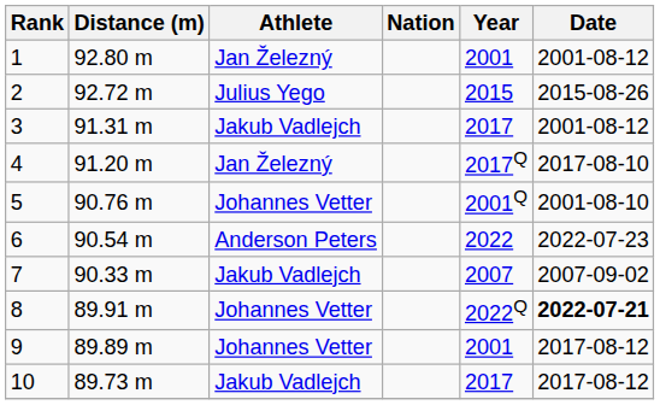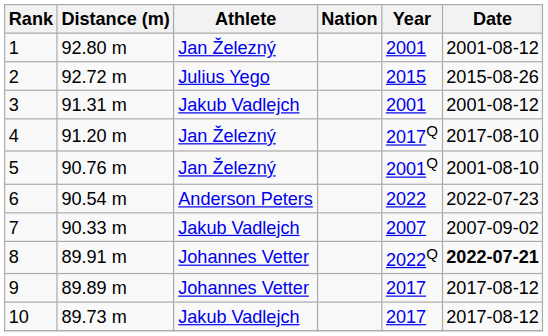 <table class=wikitable style="font-size:95%">
 <tr>
 <th>Rank</th>
 <th>Distance (m)</th>
 <th>Athlete</th>
 <th>Nation</th>
 <th>Year</th>
 <th>Date</th>
 </tr>
 <tr>
 <td>1</td>
 <td>92.80 m</td>
 <td><a href='#'>Jan Železný</a></td>
 <td></td>
 <td><a href='#'>2001</a></td>
 <td>2001-08-12</td>
 </tr>
 <tr>
 <td>2</td>
 <td>92.72 m</td>
 <td><a href='#'>Julius Yego</a></td>
 <td></td>
 <td><a href='#'>2015</a></td>
 <td>2015-08-26</td>
 </tr>
 <tr>
 <td>3</td>
 <td>91.31 m</td>
 <td><a href='#'>Jakub Vadlejch</a></td>
 <td></td>
-<td><a href='#'>2017</a></td>
+<td><a href='#'>2001</a></td>
 <td>2001-08-12</td>
 </tr>
 <tr>
 <td>4</td>
 <td>91.20 m</td>
 <td><a href='#'>Jan Železný</a></td>
 <td></td>
 <td><a href='#'>2017</a><sup>Q</sup></td>
 <td>2017-08-10</td>
 </tr>
 <tr>
 <td>5</td>
 <td>90.76 m</td>
-<td><a href='#'>Johannes Vetter</a></td>
+<td><a href='#'>Jan Železný</a></td>
 <td></td>
 <td><a href='#'>2001</a><sup>Q</sup></td>
 <td>2001-08-10</td>
 </tr>
 <tr>
 <td>6</td>
 <td>90.54 m</td>
 <td><a href='#'>Anderson Peters</a></td>
 <td></td>
 <td><a href='#'>2022</a></td>
 <td>2022-07-23</td>
 </tr>
 <tr>
 <td>7</td>
 <td>90.33 m</td>
 <td><a href='#'>Jakub Vadlejch</a></td>
 <td></td>
 <td><a href='#'>2007</a></td>
 <td>2007-09-02</td>
 </tr>
 <tr>
 <td>8</td>
 <td>89.91 m</td>
 <td><a href='#'>Johannes Vetter</a></td>
 <td></td>
 <td><a href='#'>2022</a><sup>Q</sup></td>
 <td><strong>2022-07-21</strong></td>
 </tr>
 <tr>
 <td>9</td>
 <td>89.89 m</td>
 <td><a href='#'>Johannes Vetter</a></td>
 <td></td>
-<td><a href='#'>2001</a></td>
+<td><a href='#'>2017</a></td>
 <td>2017-08-12</td>
 </tr>
 <tr>
 <td>10</td>
 <td>89.73 m</td>
 <td><a href='#'>Jakub Vadlejch</a></td>
 <td></td>
 <td><a href='#'>2017</a></td>
 <td>2017-08-12</td>
 </tr>
 <tr>
 </tr>
 </table>
